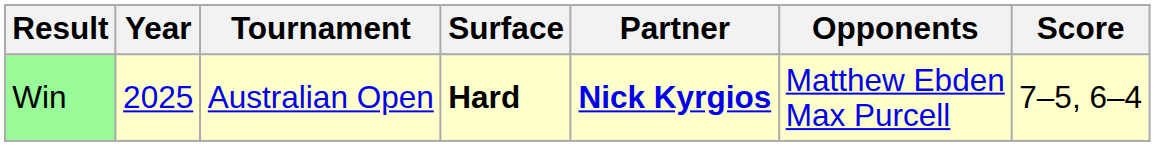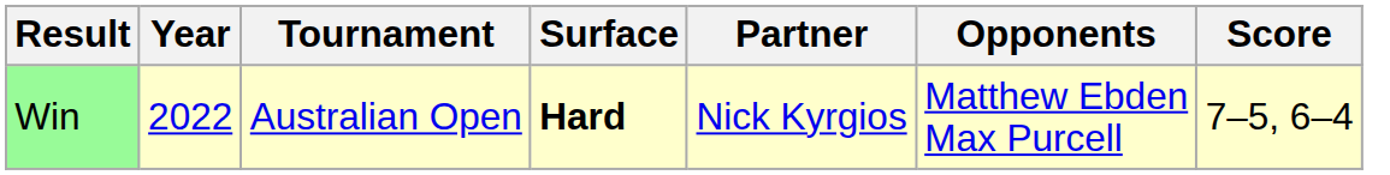 <table class="wikitable">
 <tr>
 <th>Result</th>
 <th>Year</th>
 <th>Tournament</th>
 <th>Surface</th>
 <th>Partner</th>
 <th>Opponents</th>
 <th class=unsortable>Score</th>
 </tr>
 <tr style="background:#ffc;">
 <td bgcolor=98fb98>Win</td>
-<td><a href='#'>2025</a></td>
+<td><a href='#'>2022</a></td>
 <td><a href='#'>Australian Open</a></td>
 <td><strong>Hard</strong></td>
-<td><strong> <a href='#'>Nick Kyrgios</a></strong></td>
+<td> <a href='#'>Nick Kyrgios</a></td>
 <td> <a href='#'>Matthew Ebden</a> <br> <a href='#'>Max Purcell</a></td>
 <td>7–5, 6–4</td>
 </tr>
 </table>
